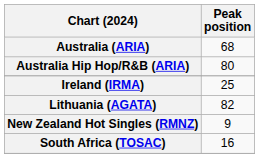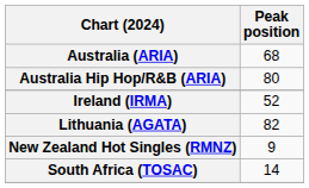 <table class="wikitable sortable plainrowheaders" style="text-align:center">
 <tr>
 <th scope="col">Chart (2024)</th>
 <th scope="col">Peak<br>position</th>
 </tr>
 <tr>
 <th scope="row">Australia (<a href='#'>ARIA</a>)</th>
 <td>68</td>
 </tr>
 <tr>
 <th scope="row">Australia Hip Hop/R&B (<a href='#'>ARIA</a>)</th>
 <td>80</td>
 </tr>
 <tr>
 </tr>
 <tr>
 </tr>
 <tr>
 <th scope="row">Ireland (<a href='#'>IRMA</a>)</th>
-<td>25</td>
+<td>52</td>
 </tr>
 <tr>
 <th scope="row">Lithuania (<a href='#'>AGATA</a>)</th>
 <td>82</td>
 </tr>
 <tr>
 <th scope="row">New Zealand Hot Singles (<a href='#'>RMNZ</a>)</th>
 <td>9</td>
 </tr>
 <tr>
 <th scope="row">South Africa (<a href='#'>TOSAC</a>)</th>
-<td>16</td>
+<td>14</td>
 </tr>
 <tr>
 </tr>
 <tr>
 </tr>
 <tr>
 </tr>
 <tr>
 </tr>
 <tr>
 </tr>
 <tr>
 </tr>
 </table>
